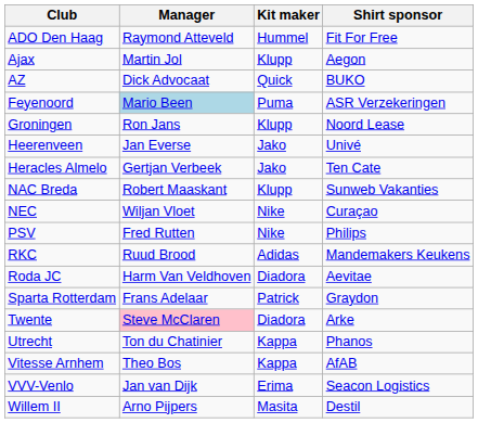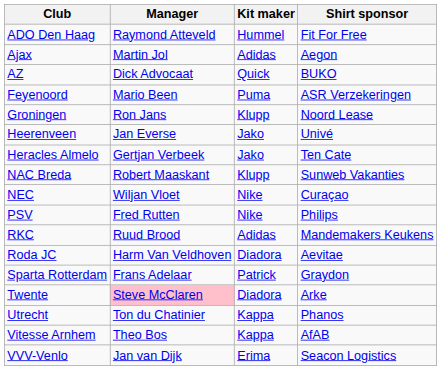 <table class="wikitable sortable">
 <tr>
 <th>Club</th>
 <th>Manager</th>
 <th>Kit maker</th>
 <th>Shirt sponsor</th>
 </tr>
 <tr>
 <td><a href='#'>ADO Den Haag</a></td>
 <td> <a href='#'>Raymond Atteveld</a></td>
 <td><a href='#'>Hummel</a></td>
 <td><a href='#'>Fit For Free</a></td>
 </tr>
 <tr>
 <td><a href='#'>Ajax</a></td>
 <td> <a href='#'>Martin Jol</a></td>
-<td><a href='#'>Klupp</a></td>
+<td><a href='#'>Adidas</a></td>
 <td><a href='#'>Aegon</a></td>
 </tr>
 <tr>
 <td><a href='#'>AZ</a></td>
 <td> <a href='#'>Dick Advocaat</a></td>
 <td><a href='#'>Quick</a></td>
 <td><a href='#'>BUKO</a></td>
 </tr>
 <tr>
 <td><a href='#'>Feyenoord</a></td>
-<td style="background: lightblue;"> <a href='#'>Mario Been</a></td>
+<td> <a href='#'>Mario Been</a></td>
 <td><a href='#'>Puma</a></td>
 <td><a href='#'>ASR Verzekeringen</a></td>
 </tr>
 <tr>
 <td><a href='#'>Groningen</a></td>
 <td> <a href='#'>Ron Jans</a></td>
 <td><a href='#'>Klupp</a></td>
 <td><a href='#'>Noord Lease</a></td>
 </tr>
 <tr>
 <td><a href='#'>Heerenveen</a></td>
 <td> <a href='#'>Jan Everse</a></td>
 <td><a href='#'>Jako</a></td>
 <td><a href='#'>Univé</a></td>
 </tr>
 <tr>
 <td><a href='#'>Heracles Almelo</a></td>
 <td> <a href='#'>Gertjan Verbeek</a></td>
 <td><a href='#'>Jako</a></td>
 <td><a href='#'>Ten Cate</a></td>
 </tr>
 <tr>
 <td><a href='#'>NAC Breda</a></td>
 <td> <a href='#'>Robert Maaskant</a></td>
 <td><a href='#'>Klupp</a></td>
 <td><a href='#'>Sunweb Vakanties</a></td>
 </tr>
 <tr>
 <td><a href='#'>NEC</a></td>
 <td> <a href='#'>Wiljan Vloet</a></td>
 <td><a href='#'>Nike</a></td>
 <td><a href='#'>Curaçao</a></td>
 </tr>
 <tr>
 <td><a href='#'>PSV</a></td>
 <td> <a href='#'>Fred Rutten</a></td>
 <td><a href='#'>Nike</a></td>
 <td><a href='#'>Philips</a></td>
 </tr>
 <tr>
 <td><a href='#'>RKC</a></td>
 <td> <a href='#'>Ruud Brood</a></td>
 <td><a href='#'>Adidas</a></td>
 <td><a href='#'>Mandemakers Keukens</a></td>
 </tr>
 <tr>
 <td><a href='#'>Roda JC</a></td>
 <td> <a href='#'>Harm Van Veldhoven</a></td>
 <td><a href='#'>Diadora</a></td>
 <td><a href='#'>Aevitae</a></td>
 </tr>
 <tr>
 <td><a href='#'>Sparta Rotterdam</a></td>
 <td> <a href='#'>Frans Adelaar</a></td>
 <td><a href='#'>Patrick</a></td>
 <td><a href='#'>Graydon</a></td>
 </tr>
 <tr>
 <td><a href='#'>Twente</a></td>
 <td style="background: pink;"> <a href='#'>Steve McClaren</a></td>
 <td><a href='#'>Diadora</a></td>
 <td><a href='#'>Arke</a></td>
 </tr>
 <tr>
 <td><a href='#'>Utrecht</a></td>
 <td> <a href='#'>Ton du Chatinier</a></td>
 <td><a href='#'>Kappa</a></td>
 <td><a href='#'>Phanos</a></td>
 </tr>
 <tr>
 <td><a href='#'>Vitesse Arnhem</a></td>
 <td> <a href='#'>Theo Bos</a></td>
 <td><a href='#'>Kappa</a></td>
 <td><a href='#'>AfAB</a></td>
 </tr>
 <tr>
 <td><a href='#'>VVV-Venlo</a></td>
 <td> <a href='#'>Jan van Dijk</a></td>
 <td><a href='#'>Erima</a></td>
 <td><a href='#'>Seacon Logistics</a></td>
 </tr>
-<tr>
-<td><a href='#'>Willem II</a></td>
-<td> <a href='#'>Arno Pijpers</a></td>
-<td><a href='#'>Masita</a></td>
-<td><a href='#'>Destil</a></td>
-</tr>
 </table>
